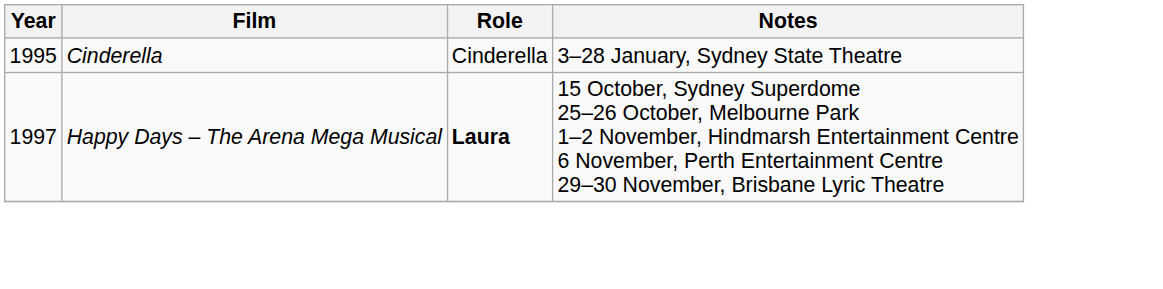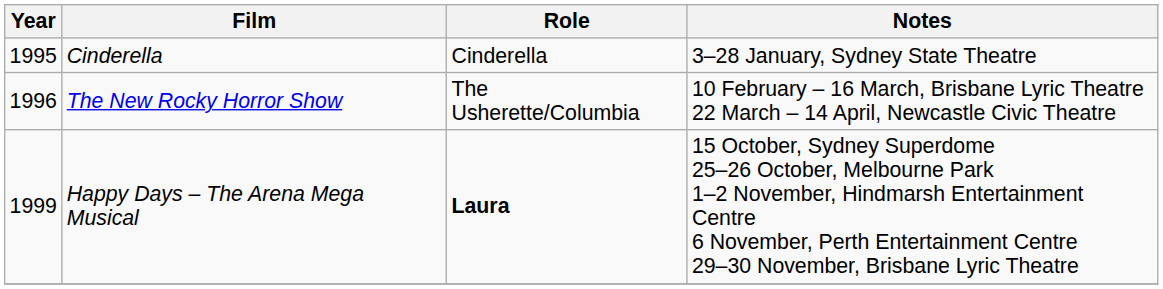 <table class="wikitable sortable">
 <tr>
 <th>Year</th>
 <th>Film</th>
 <th>Role</th>
 <th class="unsortable">Notes</th>
 </tr>
 <tr>
 <td>1995</td>
 <td><em>Cinderella</em></td>
 <td>Cinderella</td>
 <td>3–28 January, Sydney State Theatre</td>
 </tr>
 <tr>
-<td>1997</td>
+<td>1996</td>
+<td><em><a href='#'>The New Rocky Horror Show</a></em></td>
+<td>The Usherette/Columbia</td>
+<td>10 February – 16 March, Brisbane Lyric Theatre<br> 22 March – 14 April, Newcastle Civic Theatre</td>
+</tr>
+<tr>
+<td>1999</td>
 <td><em>Happy Days – The Arena Mega Musical</em></td>
 <td><strong>Laura</strong></td>
 <td>15 October, Sydney Superdome<br>25–26 October, Melbourne Park<br>1–2 November, Hindmarsh Entertainment Centre<br>6 November, Perth Entertainment Centre<br>29–30 November, Brisbane Lyric Theatre</td>
 </tr>
 <tr>
 </tr>
 </table>
